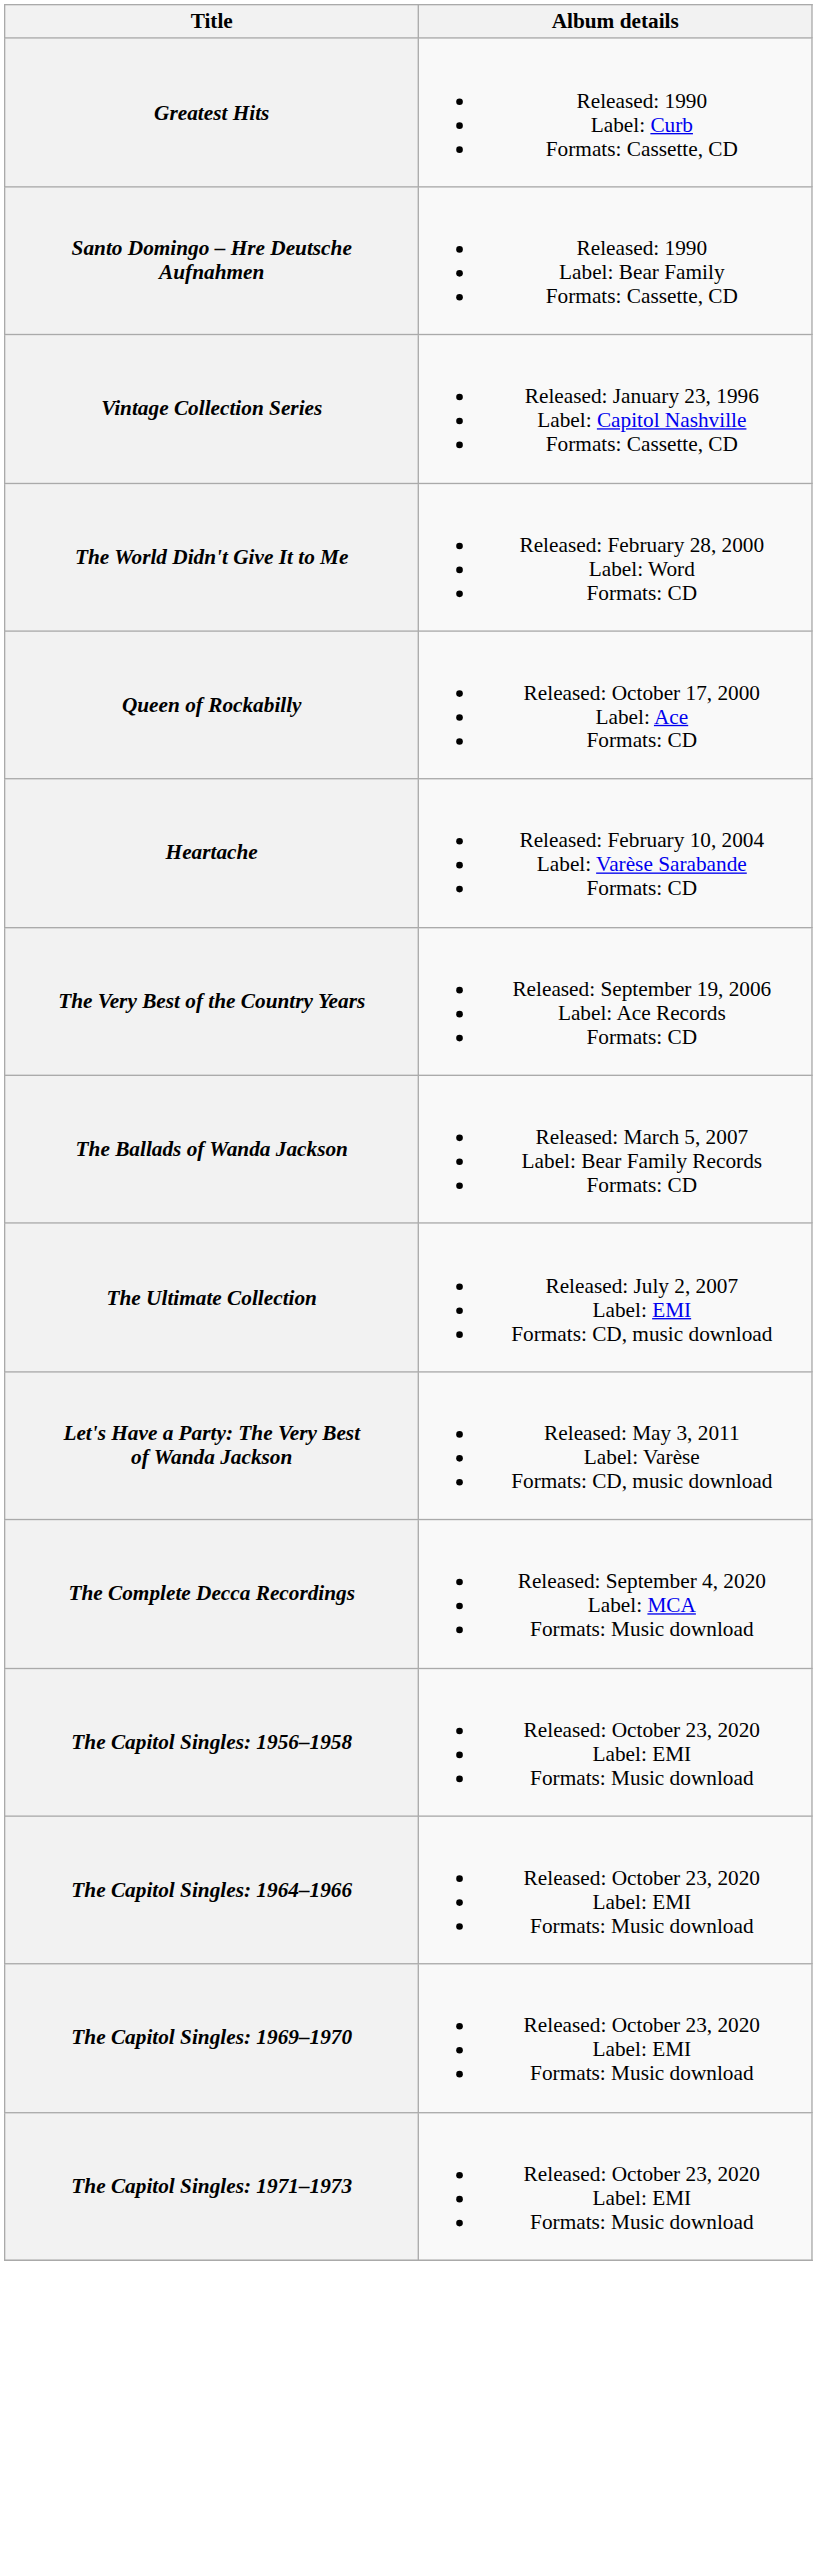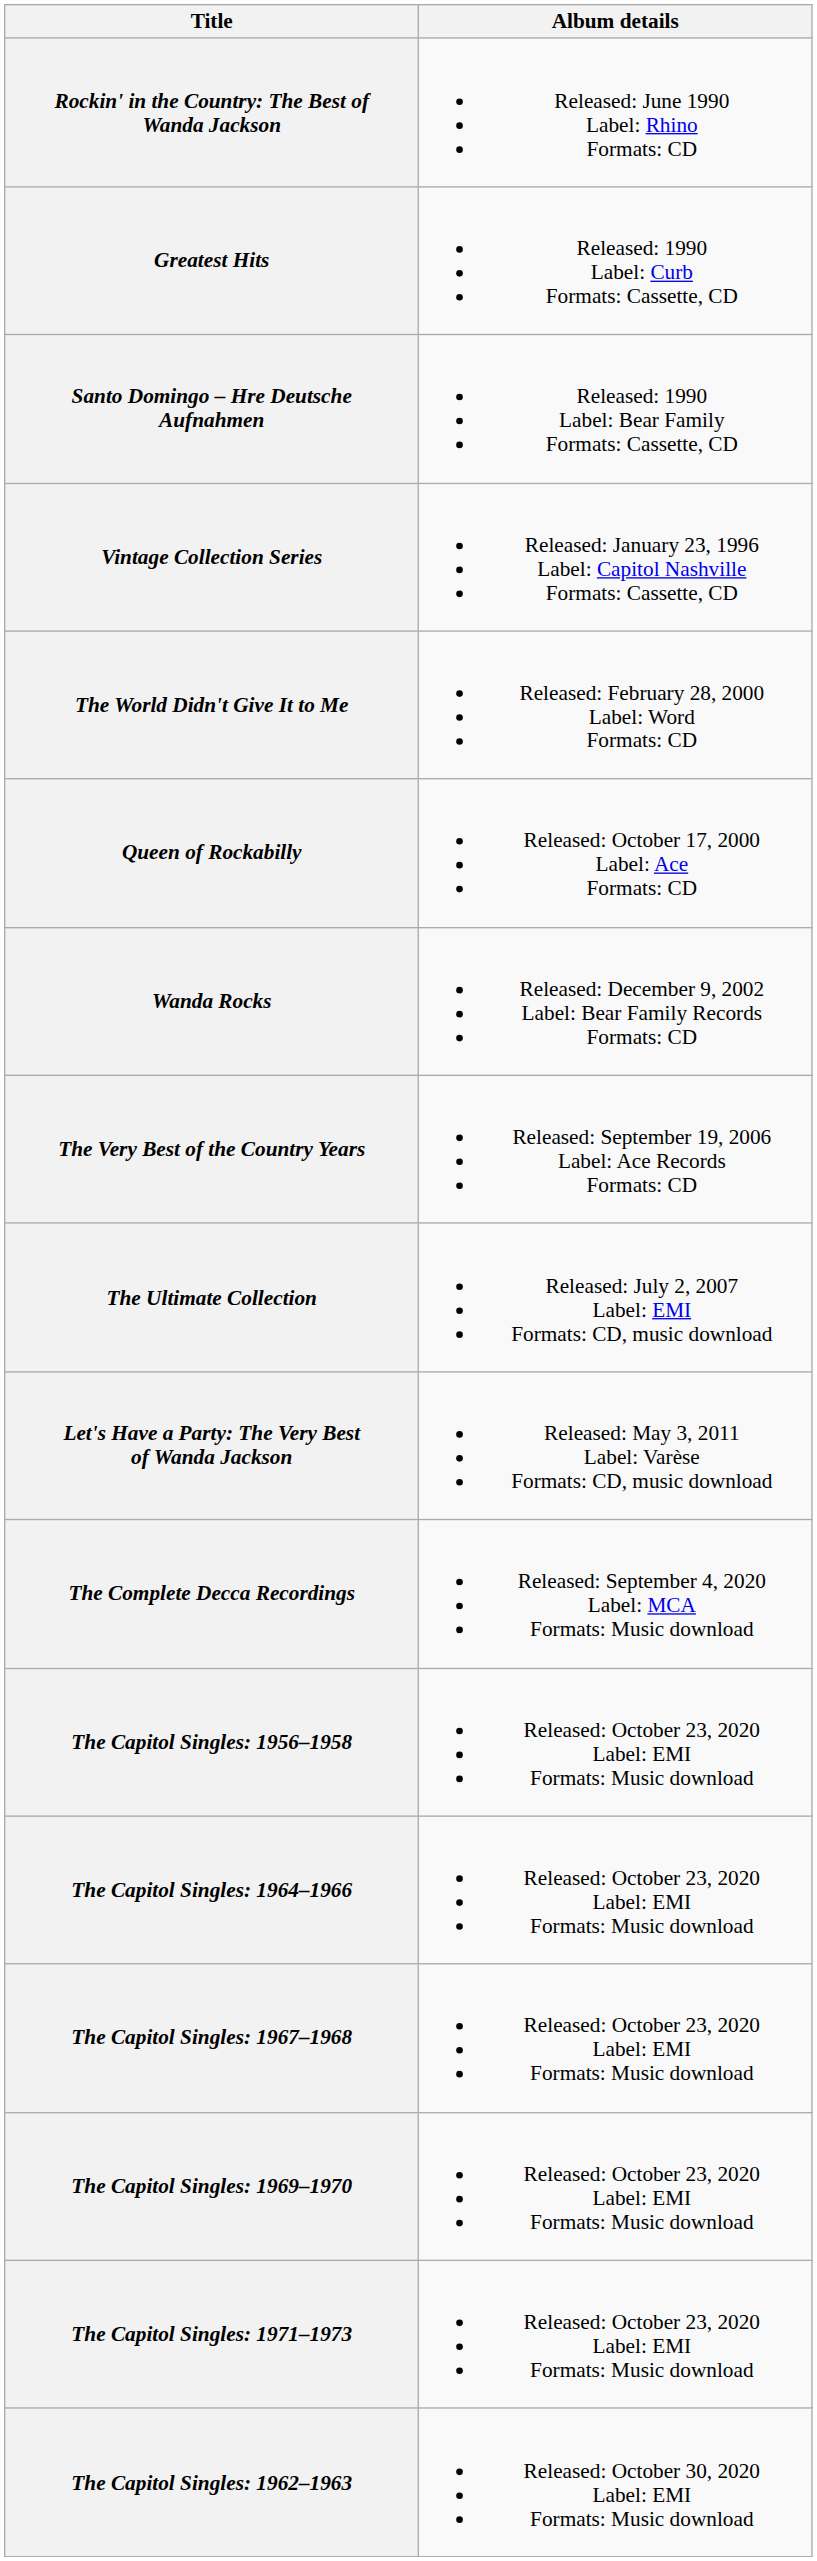 <table class="wikitable plainrowheaders" style="text-align:center;">
 <tr>
 <th scope="col" style="width:19em;">Title</th>
 <th scope="col" style="width:18em;">Album details</th>
+</tr>
+<tr>
+<th scope="row"><em>Rockin' in the Country: The Best of<br>Wanda Jackson</em></th>
+<td><br><ul><li>Released: June 1990</li><li>Label: <a href='#'>Rhino</a></li><li>Formats: CD</li></ul></td>
 </tr>
 <tr>
 <th scope="row"><em>Greatest Hits</em></th>
 <td><br><ul><li>Released: 1990</li><li>Label: <a href='#'>Curb</a></li><li>Formats: Cassette, CD</li></ul></td>
 </tr>
 <tr>
 <th scope="row"><em>Santo Domingo – Hre Deutsche<br>Aufnahmen</em></th>
 <td><br><ul><li>Released: 1990</li><li>Label: Bear Family</li><li>Formats: Cassette, CD</li></ul></td>
 </tr>
 <tr>
 <th scope="row"><em>Vintage Collection Series</em></th>
 <td><br><ul><li>Released: January 23, 1996</li><li>Label: <a href='#'>Capitol Nashville</a></li><li>Formats: Cassette, CD</li></ul></td>
 </tr>
 <tr>
 <th scope="row"><em>The World Didn't Give It to Me</em></th>
 <td><br><ul><li>Released: February 28, 2000</li><li>Label: Word</li><li>Formats: CD</li></ul></td>
 </tr>
 <tr>
 <th scope="row"><em>Queen of Rockabilly</em></th>
 <td><br><ul><li>Released: October 17, 2000</li><li>Label: <a href='#'>Ace</a></li><li>Formats: CD</li></ul></td>
 </tr>
 <tr>
-<th scope="row"><em>Heartache</em></th>
-<td><br><ul><li>Released: February 10, 2004</li><li>Label: <a href='#'>Varèse Sarabande</a></li><li>Formats: CD</li></ul></td>
+<th scope="row"><em>Wanda Rocks</em></th>
+<td><br><ul><li>Released: December 9, 2002</li><li>Label: Bear Family Records</li><li>Formats: CD</li></ul></td>
 </tr>
 <tr>
 <th scope="row"><em>The Very Best of the Country Years</em></th>
 <td><br><ul><li>Released: September 19, 2006</li><li>Label: Ace Records</li><li>Formats: CD</li></ul></td>
-</tr>
-<tr>
-<th scope="row"><em>The Ballads of Wanda Jackson</em></th>
-<td><br><ul><li>Released: March 5, 2007</li><li>Label: Bear Family Records</li><li>Formats: CD</li></ul></td>
 </tr>
 <tr>
 <th scope="row"><em>The Ultimate Collection</em></th>
 <td><br><ul><li>Released: July 2, 2007</li><li>Label: <a href='#'>EMI</a></li><li>Formats: CD, music download</li></ul></td>
 </tr>
 <tr>
 <th scope="row"><em>Let's Have a Party: The Very Best<br>of Wanda Jackson</em></th>
 <td><br><ul><li>Released: May 3, 2011</li><li>Label: Varèse</li><li>Formats: CD, music download</li></ul></td>
 </tr>
 <tr>
 <th scope="row"><em>The Complete Decca Recordings</em></th>
 <td><br><ul><li>Released: September 4, 2020</li><li>Label: <a href='#'>MCA</a></li><li>Formats: Music download</li></ul></td>
 </tr>
 <tr>
 <th scope="row"><em>The Capitol Singles: 1956–1958</em></th>
 <td><br><ul><li>Released: October 23, 2020</li><li>Label: EMI</li><li>Formats: Music download</li></ul></td>
 </tr>
 <tr>
 <th scope="row"><em>The Capitol Singles: 1964–1966</em></th>
 <td><br><ul><li>Released: October 23, 2020</li><li>Label: EMI</li><li>Formats: Music download</li></ul></td>
 </tr>
 <tr>
+<th scope="row"><em>The Capitol Singles: 1967–1968</em></th>
+<td><br><ul><li>Released: October 23, 2020</li><li>Label: EMI</li><li>Formats: Music download</li></ul></td>
+</tr>
+<tr>
 <th scope="row"><em>The Capitol Singles: 1969–1970</em></th>
 <td><br><ul><li>Released: October 23, 2020</li><li>Label: EMI</li><li>Formats: Music download</li></ul></td>
 </tr>
 <tr>
 <th scope="row"><em>The Capitol Singles: 1971–1973</em></th>
 <td><br><ul><li>Released: October 23, 2020</li><li>Label: EMI</li><li>Formats: Music download</li></ul></td>
 </tr>
 <tr>
+<th scope="row"><em>The Capitol Singles: 1962–1963</em></th>
+<td><br><ul><li>Released: October 30, 2020</li><li>Label: EMI</li><li>Formats: Music download</li></ul></td>
+</tr>
+<tr>
 </tr>
 </table>
